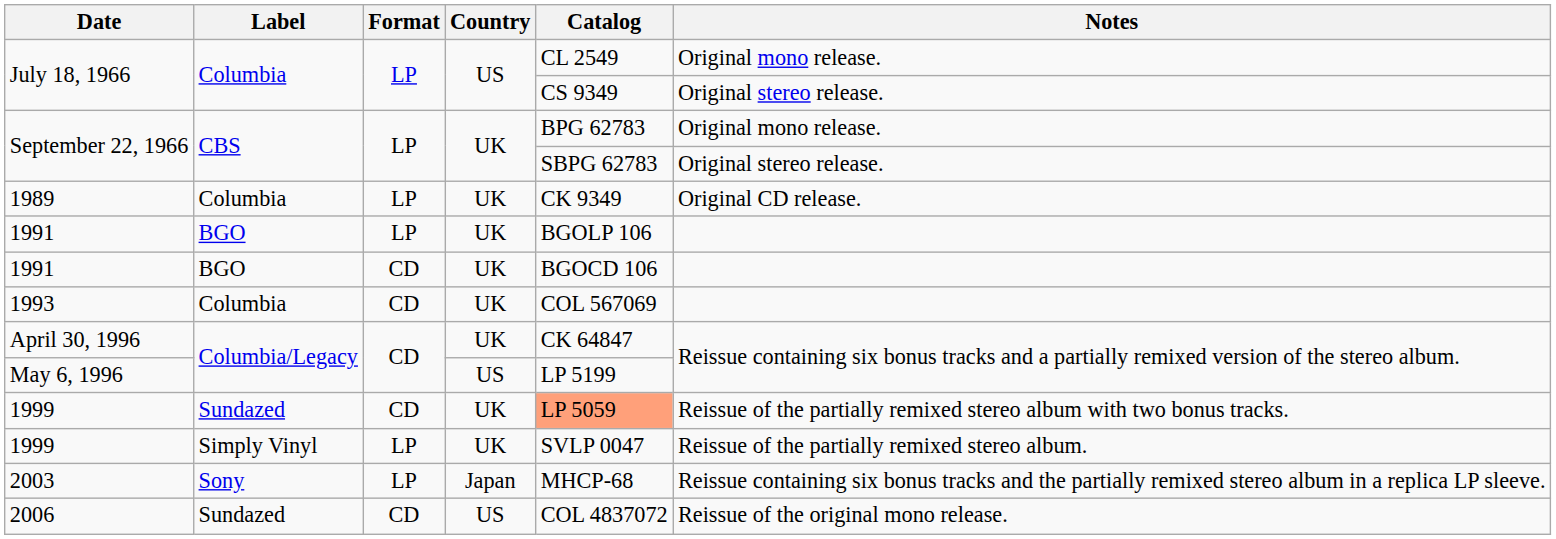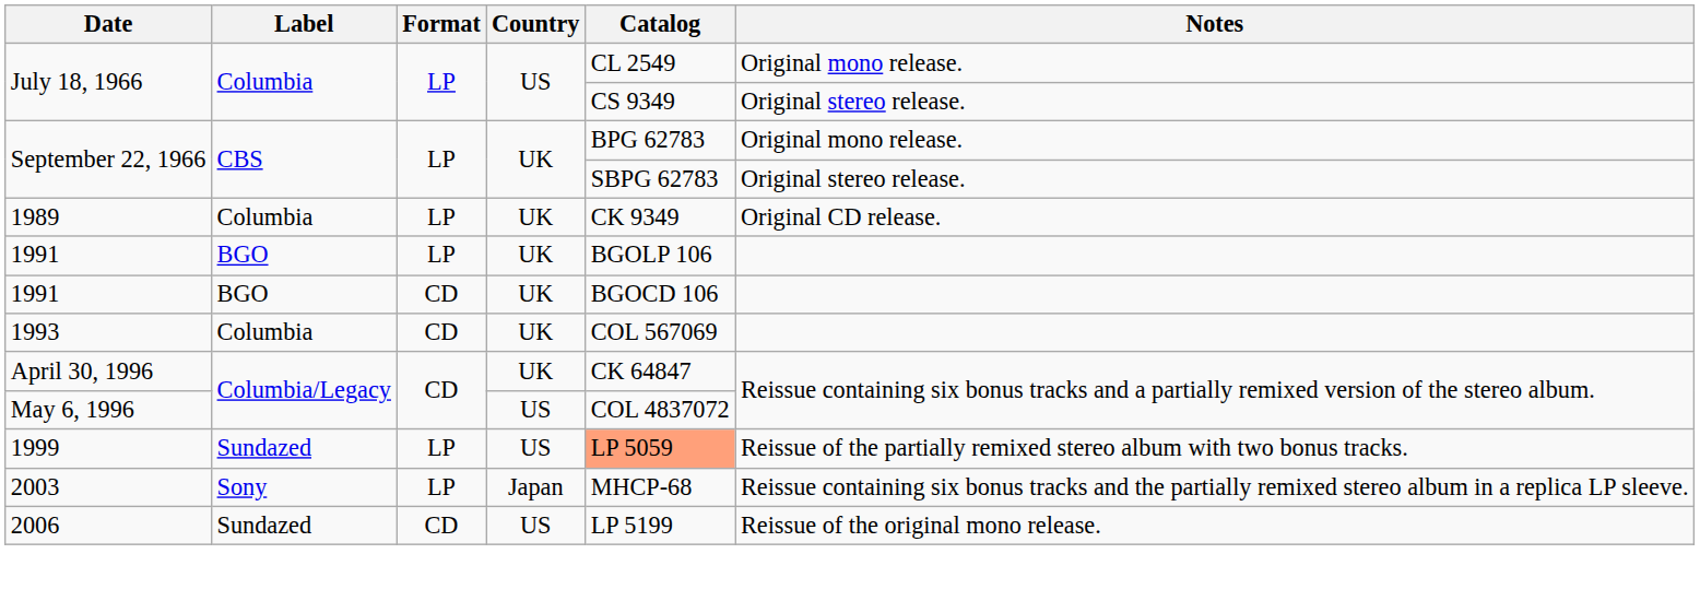 <table class="wikitable">
 <tr>
 <th>Date</th>
 <th>Label</th>
 <th>Format</th>
 <th>Country</th>
 <th>Catalog</th>
 <th>Notes</th>
 </tr>
 <tr>
 <td rowspan="2">July 18, 1966</td>
 <td rowspan="2"><a href='#'>Columbia</a></td>
 <td rowspan="2" align="center"><a href='#'>LP</a></td>
 <td rowspan="2" align="center">US</td>
 <td>CL 2549</td>
 <td>Original <a href='#'>mono</a> release.</td>
 </tr>
 <tr>
 <td>CS 9349</td>
 <td>Original <a href='#'>stereo</a> release.</td>
 </tr>
 <tr>
 <td rowspan="2">September 22, 1966</td>
 <td rowspan="2"><a href='#'>CBS</a></td>
 <td rowspan="2" align="center">LP</td>
 <td rowspan="2" align="center">UK</td>
 <td>BPG 62783</td>
 <td>Original mono release.</td>
 </tr>
 <tr>
 <td>SBPG 62783</td>
 <td>Original stereo release.</td>
 </tr>
 <tr>
 <td>1989</td>
 <td>Columbia</td>
 <td align="center">LP</td>
 <td align="center">UK</td>
 <td>CK 9349</td>
 <td>Original CD release.</td>
 </tr>
 <tr>
 <td>1991</td>
 <td><a href='#'>BGO</a></td>
 <td align="center">LP</td>
 <td align="center">UK</td>
 <td>BGOLP 106</td>
 <td></td>
 </tr>
 <tr>
 <td>1991</td>
 <td>BGO</td>
 <td align="center">CD</td>
 <td align="center">UK</td>
 <td>BGOCD 106</td>
 <td></td>
 </tr>
 <tr>
 <td>1993</td>
 <td>Columbia</td>
 <td align="center">CD</td>
 <td align="center">UK</td>
 <td>COL 567069</td>
 <td></td>
 </tr>
 <tr>
 <td>April 30, 1996</td>
 <td rowspan="2"><a href='#'>Columbia/Legacy</a></td>
 <td rowspan="2" align="center">CD</td>
 <td align="center">UK</td>
 <td>CK 64847</td>
 <td rowspan="2">Reissue containing six bonus tracks and a partially remixed version of the stereo album.</td>
 </tr>
 <tr>
 <td>May 6, 1996</td>
 <td align="center">US</td>
-<td>LP 5199</td>
+<td>COL 4837072</td>
 </tr>
 <tr>
 <td>1999</td>
 <td><a href='#'>Sundazed</a></td>
-<td align="center">CD</td>
-<td align="center">UK</td>
+<td align="center">LP</td>
+<td align="center">US</td>
 <td style="background: lightsalmon;">LP 5059</td>
 <td>Reissue of the partially remixed stereo album with two bonus tracks.</td>
-</tr>
-<tr>
-<td>1999</td>
-<td>Simply Vinyl</td>
-<td align="center">LP</td>
-<td align="center">UK</td>
-<td>SVLP 0047</td>
-<td>Reissue of the partially remixed stereo album.</td>
 </tr>
 <tr>
 <td>2003</td>
 <td><a href='#'>Sony</a></td>
 <td align="center">LP</td>
 <td align="center">Japan</td>
 <td>MHCP-68</td>
 <td>Reissue containing six bonus tracks and the partially remixed stereo album in a replica LP sleeve.</td>
 </tr>
 <tr>
 <td>2006</td>
 <td>Sundazed</td>
 <td align="center">CD</td>
 <td align="center">US</td>
-<td>COL 4837072</td>
+<td>LP 5199</td>
 <td>Reissue of the original mono release.</td>
 </tr>
 </table>
